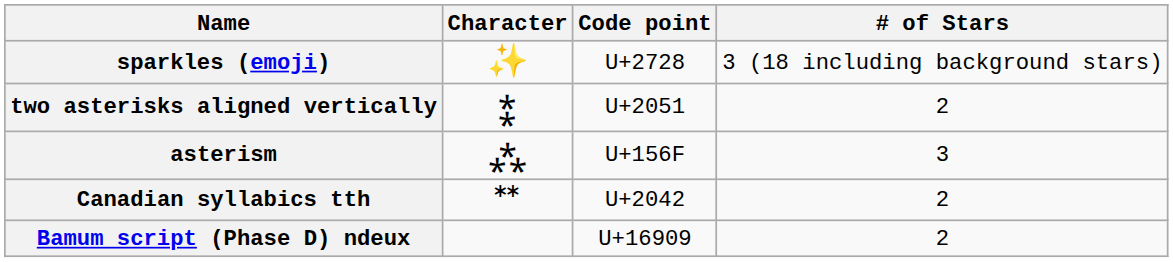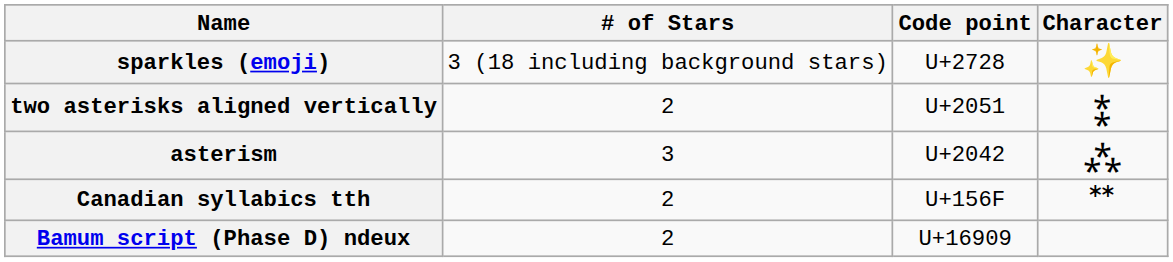 <table class="wikitable" style="text-align:center;">
 <tr>
 <th>Name</th>
+<th># of Stars</th>
+<th>Code point</th>
 <th>Character</th>
-<th>Code point</th>
-<th># of Stars</th>
 </tr>
 <tr>
 <th>sparkles (<a href='#'>emoji</a>)</th>
+<td>3 (18 including background stars)</td>
+<td>U+2728</td>
 <td style="font-size:150%; padding:0">✨</td>
-<td>U+2728</td>
-<td>3 (18 including background stars)</td>
 </tr>
 <tr>
 <th>two asterisks aligned vertically</th>
+<td>2</td>
+<td>U+2051</td>
 <td style="font-size:150%; padding:0">⁑</td>
-<td>U+2051</td>
-<td>2</td>
 </tr>
 <tr>
 <th>asterism</th>
+<td>3</td>
+<td>U+2042</td>
 <td style="font-size:150%; padding:0">⁂</td>
-<td>U+156F</td>
-<td>3</td>
 </tr>
 <tr>
 <th>Canadian syllabics tth</th>
+<td>2</td>
+<td>U+156F</td>
 <td style="font-size:150%; padding:0">ᕯ</td>
-<td>U+2042</td>
-<td>2</td>
 </tr>
 <tr>
 <th><a href='#'>Bamum script</a> (Phase D) ndeux</th>
+<td>2</td>
+<td>U+16909</td>
 <td style="font-size:150%; padding:0"></td>
-<td>U+16909</td>
-<td>2</td>
 </tr>
 </table>
